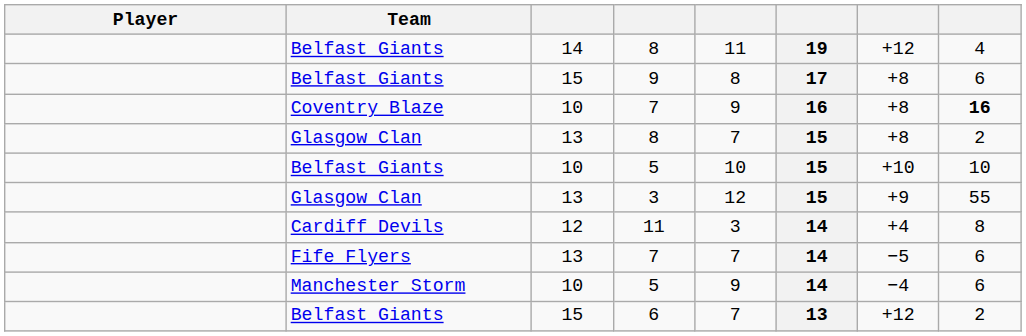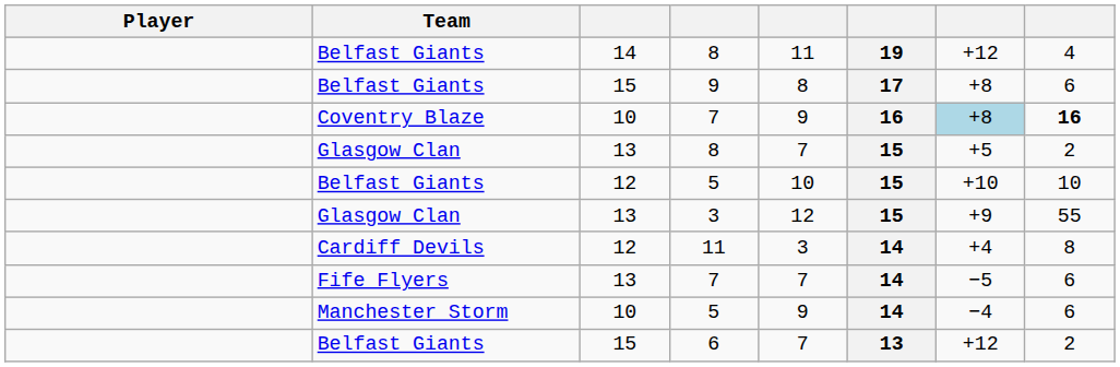 <table class="wikitable sortable" style="text-align: center">
 <tr>
 <th style="width: 15em;">Player</th>
 <th style="width: 13em;">Team</th>
 <th style="width: 4em;"></th>
 <th style="width: 4em;"></th>
 <th style="width: 4em;"></th>
 <th style="width: 4em;"></th>
 <th style="width: 4em;"></th>
 <th style="width: 4em;"></th>
 </tr>
 <tr>
 <td style="text-align:left;"></td>
 <td style="text-align:left;"><a href='#'>Belfast Giants</a></td>
 <td>14</td>
 <td>8</td>
 <td>11</td>
 <th>19</th>
 <td>+12</td>
 <td>4</td>
 </tr>
 <tr>
 <td style="text-align:left;"></td>
 <td style="text-align:left;"><a href='#'>Belfast Giants</a></td>
 <td>15</td>
 <td>9</td>
 <td>8</td>
 <th>17</th>
 <td>+8</td>
 <td>6</td>
 </tr>
 <tr>
 <td style="text-align:left;"></td>
 <td style="text-align:left;"><a href='#'>Coventry Blaze</a></td>
 <td>10</td>
 <td>7</td>
 <td>9</td>
 <th>16</th>
-<td>+8</td>
+<td style="background: lightblue;">+8</td>
 <td><strong>16</strong></td>
 </tr>
 <tr>
 <td style="text-align:left;"></td>
 <td style="text-align:left;"><a href='#'>Glasgow Clan</a></td>
 <td>13</td>
 <td>8</td>
 <td>7</td>
 <th>15</th>
-<td>+8</td>
+<td>+5</td>
 <td>2</td>
 </tr>
 <tr>
 <td style="text-align:left;"></td>
 <td style="text-align:left;"><a href='#'>Belfast Giants</a></td>
-<td>10</td>
+<td>12</td>
 <td>5</td>
 <td>10</td>
 <th>15</th>
 <td>+10</td>
 <td>10</td>
 </tr>
 <tr>
 <td style="text-align:left;"></td>
 <td style="text-align:left;"><a href='#'>Glasgow Clan</a></td>
 <td>13</td>
 <td>3</td>
 <td>12</td>
 <th>15</th>
 <td>+9</td>
 <td>55</td>
 </tr>
 <tr>
 <td style="text-align:left;"></td>
 <td style="text-align:left;"><a href='#'>Cardiff Devils</a></td>
 <td>12</td>
 <td>11</td>
 <td>3</td>
 <th>14</th>
 <td>+4</td>
 <td>8</td>
 </tr>
 <tr>
 <td style="text-align:left;"></td>
 <td style="text-align:left;"><a href='#'>Fife Flyers</a></td>
 <td>13</td>
 <td>7</td>
 <td>7</td>
 <th>14</th>
 <td>−5</td>
 <td>6</td>
 </tr>
 <tr>
 <td style="text-align:left;"></td>
 <td style="text-align:left;"><a href='#'>Manchester Storm</a></td>
 <td>10</td>
 <td>5</td>
 <td>9</td>
 <th>14</th>
 <td>−4</td>
 <td>6</td>
 </tr>
 <tr>
 <td style="text-align:left;"></td>
 <td style="text-align:left;"><a href='#'>Belfast Giants</a></td>
 <td>15</td>
 <td>6</td>
 <td>7</td>
 <th>13</th>
 <td>+12</td>
 <td>2</td>
 </tr>
 </table>
